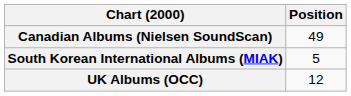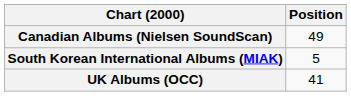 <table class="wikitable plainrowheaders" style="text-align:center">
 <tr>
 <th scope="col">Chart (2000)</th>
 <th scope="col">Position</th>
 </tr>
 <tr>
 <th scope="row">Canadian Albums (Nielsen SoundScan)</th>
 <td>49</td>
 </tr>
 <tr>
 <th scope="row">South Korean International Albums (<a href='#'>MIAK</a>)</th>
 <td>5</td>
 </tr>
 <tr>
 <th scope="row">UK Albums (OCC)</th>
-<td>12</td>
+<td>41</td>
 </tr>
 </table>
